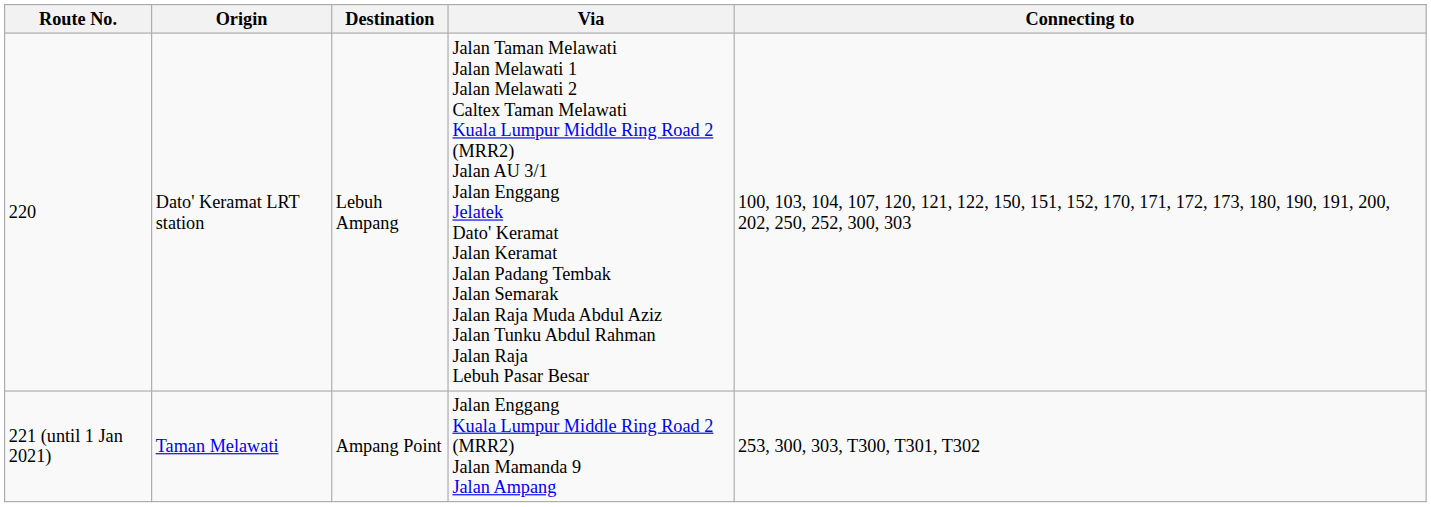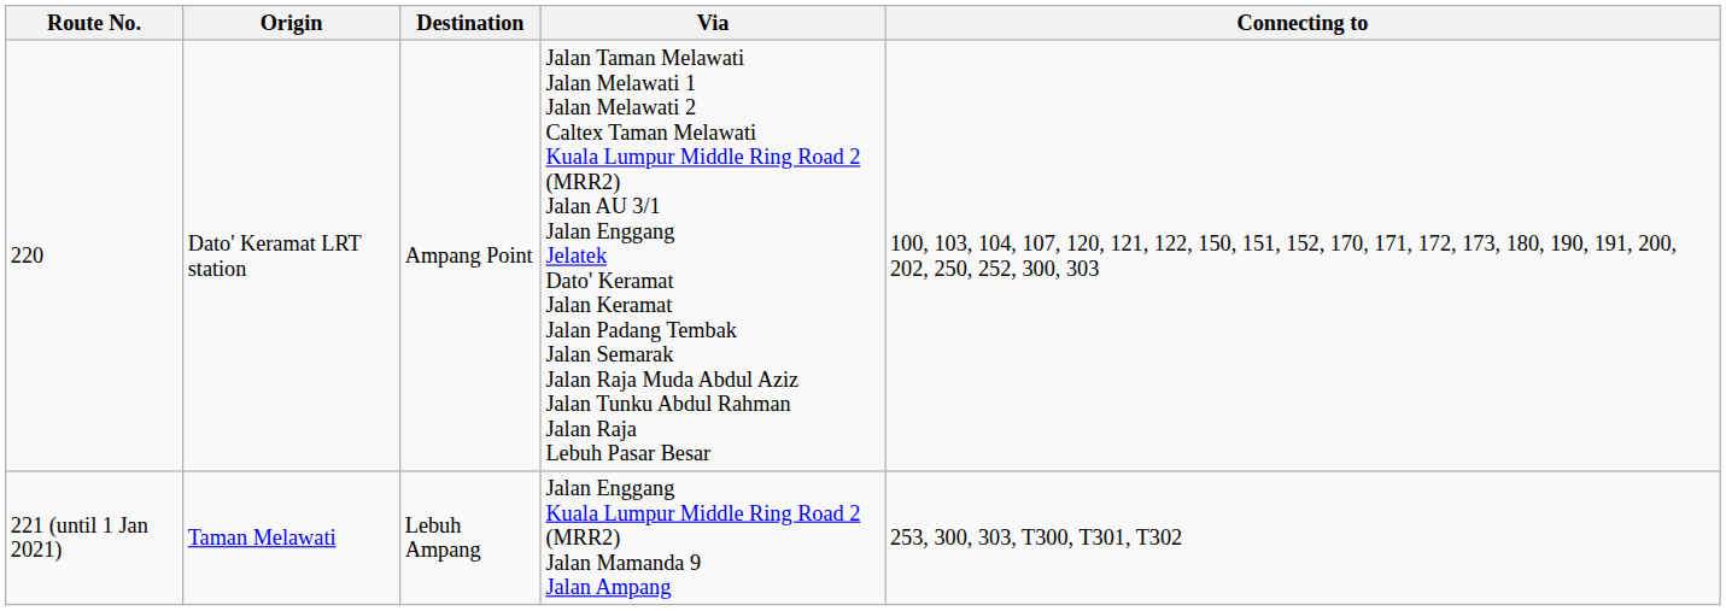 <table class="wikitable">
 <tr>
 <th>Route No.</th>
 <th>Origin</th>
 <th>Destination</th>
 <th>Via</th>
 <th>Connecting to</th>
 </tr>
 <tr>
 <td>220</td>
 <td> Dato' Keramat LRT station</td>
-<td>Lebuh Ampang</td>
+<td>Ampang Point</td>
 <td>Jalan Taman Melawati <br> Jalan Melawati  1 <br> Jalan Melawati 2 <br> Caltex Taman Melawati <br> <a href='#'>Kuala Lumpur Middle Ring Road 2</a> (MRR2) <br> Jalan AU 3/1 <br> Jalan Enggang <br>  <a href='#'>Jelatek</a> <br>  Dato' Keramat <br> Jalan Keramat <br> Jalan Padang Tembak  <br> Jalan Semarak <br> Jalan Raja Muda Abdul Aziz <br> Jalan Tunku Abdul Rahman <br> Jalan Raja <br> Lebuh Pasar Besar</td>
 <td>100, 103, 104, 107, 120, 121, 122, 150, 151, 152, 170, 171, 172, 173, 180, 190, 191, 200, 202, 250, 252, 300, 303</td>
 </tr>
 <tr>
 <td>221 (until 1 Jan 2021)</td>
 <td><a href='#'>Taman Melawati</a></td>
-<td>Ampang Point</td>
+<td>Lebuh Ampang</td>
 <td>Jalan Enggang <br> <a href='#'>Kuala Lumpur Middle Ring Road 2</a> (MRR2) <br> Jalan Mamanda 9 <br> <a href='#'>Jalan Ampang</a></td>
 <td>253, 300, 303, T300, T301, T302</td>
 </tr>
 </table>
